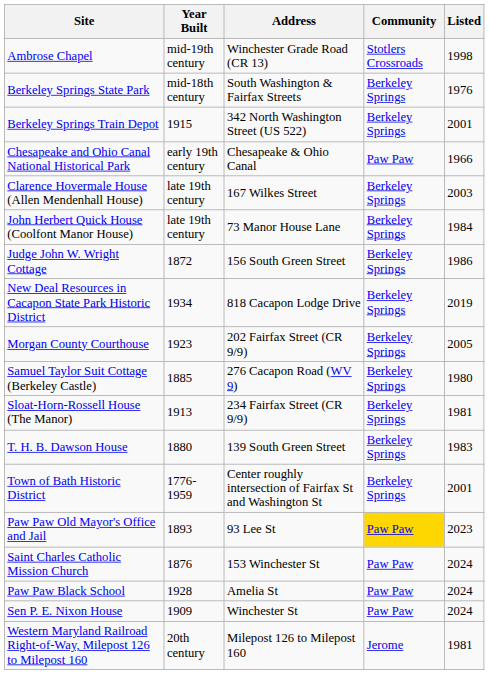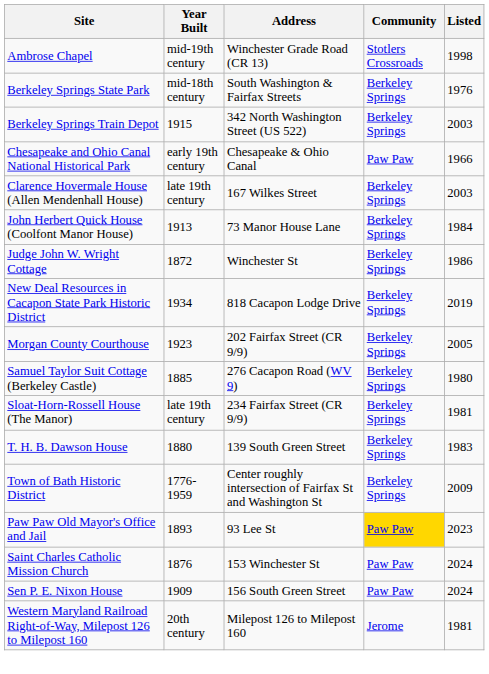 <table class = "wikitable">
 <tr>
 <th>Site</th>
 <th>Year Built</th>
 <th>Address</th>
 <th>Community</th>
 <th>Listed</th>
 </tr>
 <tr>
 <td align="left"><a href='#'>Ambrose Chapel</a></td>
 <td align="left">mid-19th century</td>
 <td align="left">Winchester Grade Road (CR 13)</td>
 <td align="left"><a href='#'>Stotlers Crossroads</a></td>
 <td align="left">1998</td>
 </tr>
 <tr>
 <td align="left"><a href='#'>Berkeley Springs State Park</a></td>
 <td align="left">mid-18th century</td>
 <td align="left">South Washington & Fairfax Streets</td>
 <td align="left"><a href='#'>Berkeley Springs</a></td>
 <td align="left">1976</td>
 </tr>
 <tr>
 <td align="left"><a href='#'>Berkeley Springs Train Depot</a></td>
 <td align="left">1915</td>
 <td align="left">342 North Washington Street (US 522)</td>
 <td align="left"><a href='#'>Berkeley Springs</a></td>
-<td align="left">2001</td>
+<td align="left">2003</td>
 </tr>
 <tr>
 <td align="left"><a href='#'>Chesapeake and Ohio Canal National Historical Park</a></td>
 <td align="left">early 19th century</td>
 <td align="left">Chesapeake & Ohio Canal</td>
 <td align="left"><a href='#'>Paw Paw</a></td>
 <td align="left">1966</td>
 </tr>
 <tr>
 <td align="left"><a href='#'>Clarence Hovermale House</a> (Allen Mendenhall House)</td>
 <td align="left">late 19th century</td>
 <td align="left">167 Wilkes Street</td>
 <td align="left"><a href='#'>Berkeley Springs</a></td>
 <td align="left">2003</td>
 </tr>
 <tr>
 <td align="left"><a href='#'>John Herbert Quick House</a> (Coolfont Manor House)</td>
-<td align="left">late 19th century</td>
+<td align="left">1913</td>
 <td align="left">73 Manor House Lane</td>
 <td align="left"><a href='#'>Berkeley Springs</a></td>
 <td align="left">1984</td>
 </tr>
 <tr>
 <td align="left"><a href='#'>Judge John W. Wright Cottage</a></td>
 <td align="left">1872</td>
-<td align="left">156 South Green Street</td>
+<td>Winchester St</td>
 <td align="left"><a href='#'>Berkeley Springs</a></td>
 <td align="left">1986</td>
 </tr>
 <tr>
 <td><a href='#'>New Deal Resources in Cacapon State Park Historic District</a></td>
 <td>1934</td>
 <td>818 Cacapon Lodge Drive</td>
 <td><a href='#'>Berkeley Springs</a></td>
 <td>2019</td>
 </tr>
 <tr>
 <td align="left"><a href='#'>Morgan County Courthouse</a></td>
 <td align="left">1923</td>
 <td align="left">202 Fairfax Street (CR 9/9)</td>
 <td align="left"><a href='#'>Berkeley Springs</a></td>
 <td align="left">2005</td>
 </tr>
 <tr>
 <td align="left"><a href='#'>Samuel Taylor Suit Cottage</a> (Berkeley Castle)</td>
 <td align="left">1885</td>
 <td align="left">276 Cacapon Road (<a href='#'>WV 9</a>)</td>
 <td align="left"><a href='#'>Berkeley Springs</a></td>
 <td align="left">1980</td>
 </tr>
 <tr>
 <td align="left"><a href='#'>Sloat-Horn-Rossell House</a> (The Manor)</td>
-<td align="left">1913</td>
+<td align="left">late 19th century</td>
 <td align="left">234 Fairfax Street (CR 9/9)</td>
 <td align="left"><a href='#'>Berkeley Springs</a></td>
 <td align="left">1981</td>
 </tr>
 <tr>
 <td align="left"><a href='#'>T. H. B. Dawson House</a></td>
 <td align="left">1880</td>
 <td align="left">139 South Green Street</td>
 <td align="left"><a href='#'>Berkeley Springs</a></td>
 <td align="left">1983</td>
 </tr>
 <tr>
 <td><a href='#'>Town of Bath Historic District</a></td>
 <td>1776-1959</td>
 <td>Center roughly intersection of Fairfax St and Washington St</td>
 <td><a href='#'>Berkeley Springs</a></td>
-<td>2001</td>
+<td>2009</td>
 </tr>
 <tr>
 <td><a href='#'>Paw Paw Old Mayor's Office and Jail</a></td>
 <td>1893</td>
 <td>93 Lee St</td>
 <td style="background: gold;"><a href='#'>Paw Paw</a></td>
 <td>2023</td>
 </tr>
 <tr>
 <td><a href='#'>Saint Charles Catholic Mission Church</a></td>
 <td>1876</td>
 <td>153 Winchester St</td>
 <td><a href='#'>Paw Paw</a></td>
 <td>2024</td>
 </tr>
 <tr>
-<td><a href='#'>Paw Paw Black School</a></td>
-<td>1928</td>
-<td>Amelia St</td>
-<td><a href='#'>Paw Paw</a></td>
-<td>2024</td>
-</tr>
-<tr>
 <td><a href='#'>Sen P. E. Nixon House</a></td>
 <td>1909</td>
-<td>Winchester St</td>
+<td align="left">156 South Green Street</td>
 <td><a href='#'>Paw Paw</a></td>
 <td>2024</td>
 </tr>
 <tr>
 <td align="left"><a href='#'>Western Maryland Railroad Right-of-Way, Milepost 126 to Milepost 160</a></td>
 <td align="left">20th century</td>
 <td align="left">Milepost 126 to Milepost 160</td>
 <td align="left"><a href='#'>Jerome</a></td>
 <td align="left">1981</td>
 </tr>
 </table>
